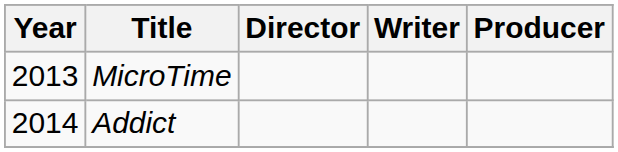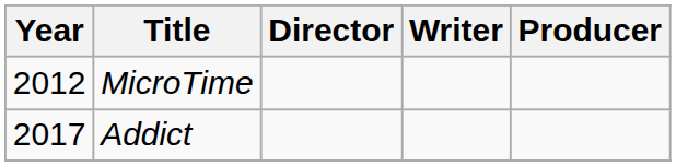 <table class="wikitable">
 <tr>
 <th>Year</th>
 <th>Title</th>
 <th>Director</th>
 <th>Writer</th>
 <th>Producer</th>
 </tr>
 <tr>
-<td>2013</td>
+<td>2012</td>
 <td><em>MicroTime</em></td>
 <td></td>
 <td></td>
 <td></td>
 </tr>
 <tr>
-<td>2014</td>
+<td>2017</td>
 <td><em>Addict</em></td>
 <td></td>
 <td></td>
 <td></td>
 </tr>
 <tr>
 </tr>
 </table>
